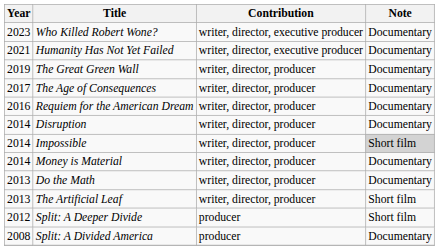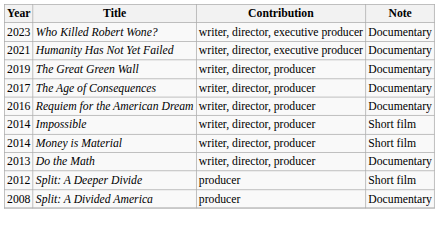 <table class="wikitable sortable">
 <tr>
 <th>Year</th>
 <th>Title</th>
 <th>Contribution</th>
 <th>Note</th>
 </tr>
 <tr>
 <td>2023</td>
 <td><em>Who Killed Robert Wone?</em></td>
 <td>writer, director, executive producer</td>
 <td>Documentary</td>
 </tr>
 <tr>
 <td>2021</td>
 <td><em>Humanity Has Not Yet Failed</em></td>
 <td>writer, director, executive producer</td>
 <td>Documentary</td>
 </tr>
 <tr>
 <td>2019</td>
 <td><em>The Great Green Wall</em></td>
 <td>writer, director, producer</td>
 <td>Documentary</td>
 </tr>
 <tr>
 <td>2017</td>
 <td><em>The Age of Consequences</em></td>
 <td>writer, director, producer</td>
 <td>Documentary</td>
 </tr>
 <tr>
 <td>2016</td>
 <td><em>Requiem for the American Dream</em></td>
 <td>writer, director, producer</td>
 <td>Documentary</td>
 </tr>
 <tr>
 <td>2014</td>
-<td><em>Disruption</em></td>
-<td>writer, director, producer</td>
-<td>Documentary</td>
-</tr>
-<tr>
-<td>2014</td>
 <td><em>Impossible</em></td>
 <td>writer, director, producer</td>
-<td style="background: lightgrey;">Short film</td>
+<td>Short film</td>
 </tr>
 <tr>
 <td>2014</td>
 <td><em>Money is Material</em></td>
 <td>writer, director, producer</td>
-<td>Documentary</td>
+<td>Short film</td>
 </tr>
 <tr>
 <td>2013</td>
 <td><em>Do the Math</em></td>
 <td>writer, director, producer</td>
 <td>Documentary</td>
-</tr>
-<tr>
-<td>2013</td>
-<td><em>The Artificial Leaf</em></td>
-<td>writer, director, producer</td>
-<td>Short film</td>
 </tr>
 <tr>
 <td>2012</td>
 <td><em>Split: A Deeper Divide</em></td>
 <td>producer</td>
 <td>Short film</td>
 </tr>
 <tr>
 <td>2008</td>
 <td><em>Split: A Divided America</em></td>
 <td>producer</td>
 <td>Documentary</td>
 </tr>
 <tr>
 </tr>
 </table>
